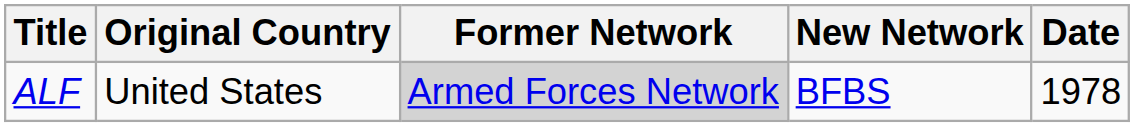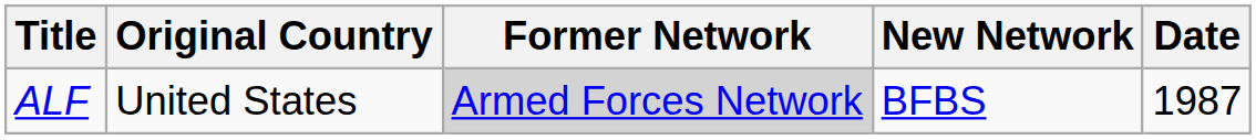 <table class="wikitable">
 <tr>
 <th>Title</th>
 <th>Original Country</th>
 <th>Former Network</th>
 <th>New Network</th>
 <th>Date</th>
 </tr>
 <tr>
 <td><em><a href='#'>ALF</a></em></td>
 <td> United States</td>
 <td style="background: lightgrey;"><a href='#'>Armed Forces Network</a></td>
 <td><a href='#'>BFBS</a></td>
-<td>1978</td>
+<td>1987</td>
 </tr>
 </table>
